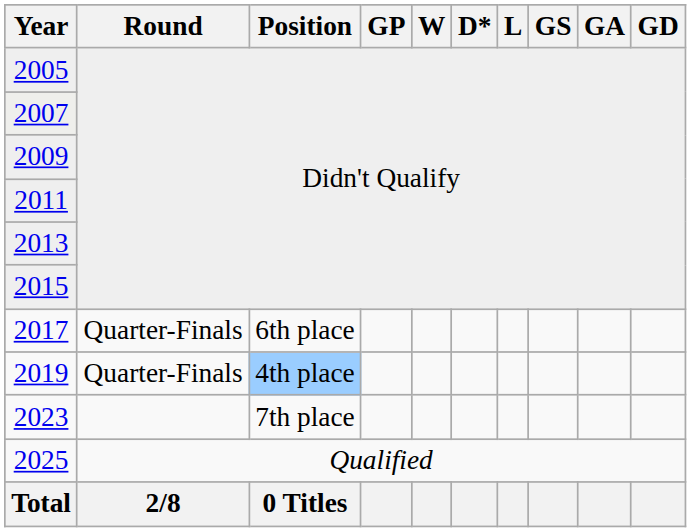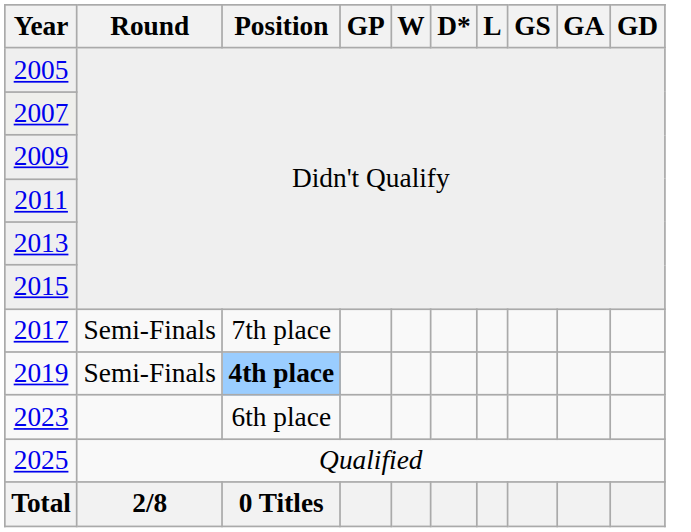 <table class="wikitable" style="text-align: center;">
 <tr>
 <th>Year</th>
 <th>Round</th>
 <th>Position</th>
 <th>GP</th>
 <th>W</th>
 <th>D*</th>
 <th>L</th>
 <th>GS</th>
 <th>GA</th>
 <th>GD</th>
 </tr>
 <tr bgcolor=efefef>
 <td> <a href='#'>2005</a></td>
 <td colspan=9 rowspan=6>Didn't Qualify</td>
 </tr>
 <tr bgcolor=efefec>
 <td> <a href='#'>2007</a></td>
 </tr>
 <tr bgcolor=efefef>
 <td> <a href='#'>2009</a></td>
 </tr>
 <tr bgcolor=efefef>
 <td> <a href='#'>2011</a></td>
 </tr>
 <tr bgcolor=efefef>
 <td> <a href='#'>2013</a></td>
 </tr>
 <tr bgcolor=efefef>
 <td> <a href='#'>2015</a></td>
 </tr>
 <tr bgcolor=>
 <td> <a href='#'>2017</a></td>
-<td>Quarter-Finals</td>
-<td>6th place</td>
+<td>Semi-Finals</td>
+<td>7th place</td>
 <td></td>
 <td></td>
 <td></td>
 <td></td>
 <td></td>
 <td></td>
 <td></td>
 </tr>
 <tr bgcolor=>
 <td> <a href='#'>2019</a></td>
-<td>Quarter-Finals</td>
-<td bgcolor=9acdff>4th place</td>
+<td>Semi-Finals</td>
+<td bgcolor=9acdff><strong>4th place</strong></td>
 <td></td>
 <td></td>
 <td></td>
 <td></td>
 <td></td>
 <td></td>
 <td></td>
 </tr>
 <tr bgcolor=>
 <td> <a href='#'>2023</a></td>
 <td></td>
-<td>7th place</td>
+<td>6th place</td>
 <td></td>
 <td></td>
 <td></td>
 <td></td>
 <td></td>
 <td></td>
 <td></td>
 </tr>
 <tr bgcolor=>
 <td> <a href='#'>2025</a></td>
 <td colspan=9><em>Qualified</em></td>
 </tr>
 <tr>
 <th>Total</th>
 <th>2/8</th>
 <th>0 Titles</th>
 <th></th>
 <th></th>
 <th></th>
 <th></th>
 <th></th>
 <th></th>
 <th></th>
 </tr>
 </table>
